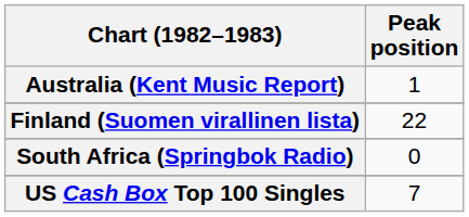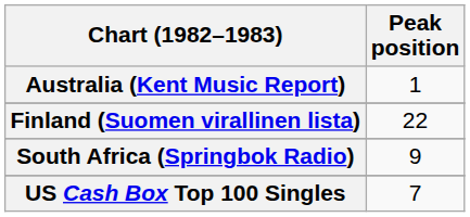 <table class="wikitable sortable plainrowheaders" style="text-align:center">
 <tr>
 <th scope="col">Chart (1982–1983)</th>
 <th scope="col">Peak<br>position</th>
 </tr>
 <tr>
 <th scope="row">Australia (<a href='#'>Kent Music Report</a>)</th>
 <td>1</td>
 </tr>
 <tr>
 </tr>
 <tr>
 </tr>
 <tr>
 </tr>
 <tr>
 <th scope="row">Finland (<a href='#'>Suomen virallinen lista</a>)</th>
 <td>22</td>
 </tr>
 <tr>
 </tr>
 <tr>
 </tr>
 <tr>
 <th scope="row">South Africa (<a href='#'>Springbok Radio</a>)</th>
-<td>0</td>
+<td>9</td>
 </tr>
 <tr>
 </tr>
 <tr>
 </tr>
 <tr>
 </tr>
 <tr>
 </tr>
 <tr>
 <th scope="row">US <em><a href='#'>Cash Box</a></em> Top 100 Singles</th>
 <td>7</td>
 </tr>
 </table>
